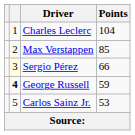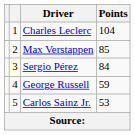 <table class="wikitable" style="font-size: 85%;">
 <tr>
 <th scope="col"></th>
 <th scope="col"></th>
 <th scope="col">Driver</th>
 <th scope="col">Points</th>
 </tr>
 <tr>
 <td align="left"></td>
 <td align="center">1</td>
 <td> <a href='#'>Charles Leclerc</a></td>
 <td align="left">104</td>
 </tr>
 <tr>
 <td align="left"></td>
 <td align="center">2</td>
 <td> <a href='#'>Max Verstappen</a></td>
 <td align="left">85</td>
 </tr>
 <tr>
 <td align="left"></td>
 <td align="center" style="background: lightyellow;">3</td>
 <td> <a href='#'>Sergio Pérez</a></td>
-<td align="left">66</td>
+<td align="left">84</td>
 </tr>
 <tr>
 <td align="left"></td>
-<td align="center"><strong>4</strong></td>
+<td align="center">4</td>
 <td> <a href='#'>George Russell</a></td>
 <td align="left">59</td>
 </tr>
 <tr>
 <td align="left"></td>
 <td align="center">5</td>
 <td> <a href='#'>Carlos Sainz Jr.</a></td>
 <td align="left">53</td>
 </tr>
 <tr>
 <th colspan=4>Source:</th>
 </tr>
 </table>
